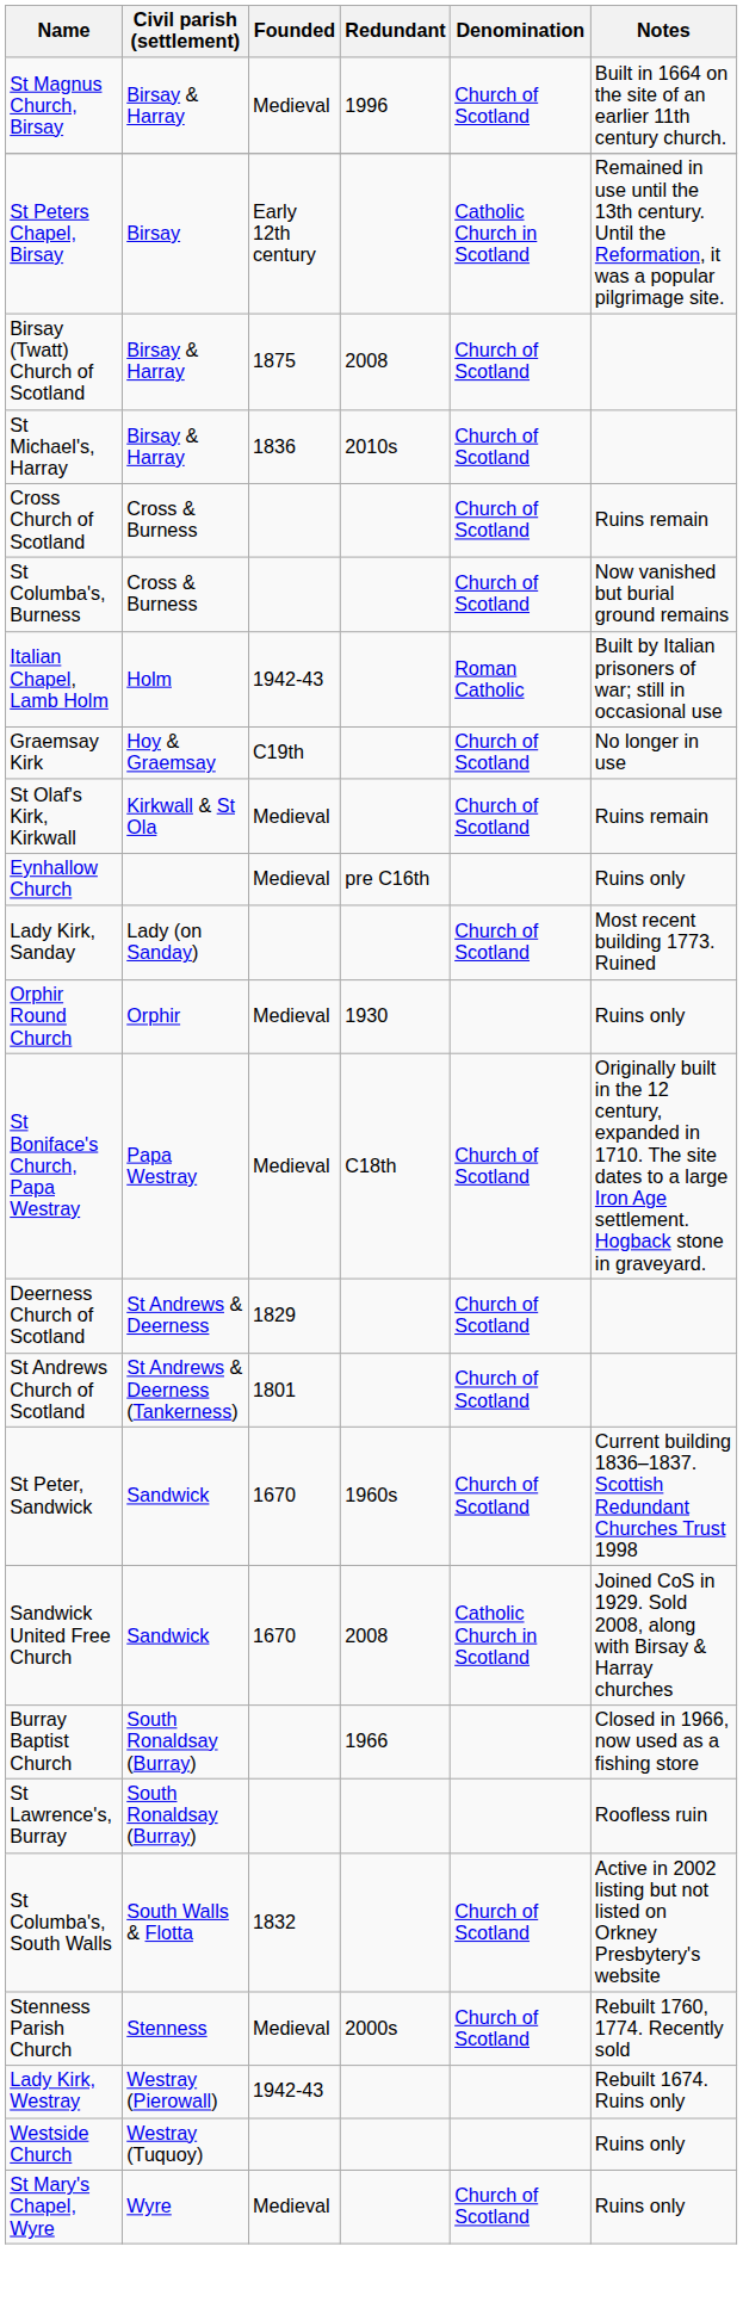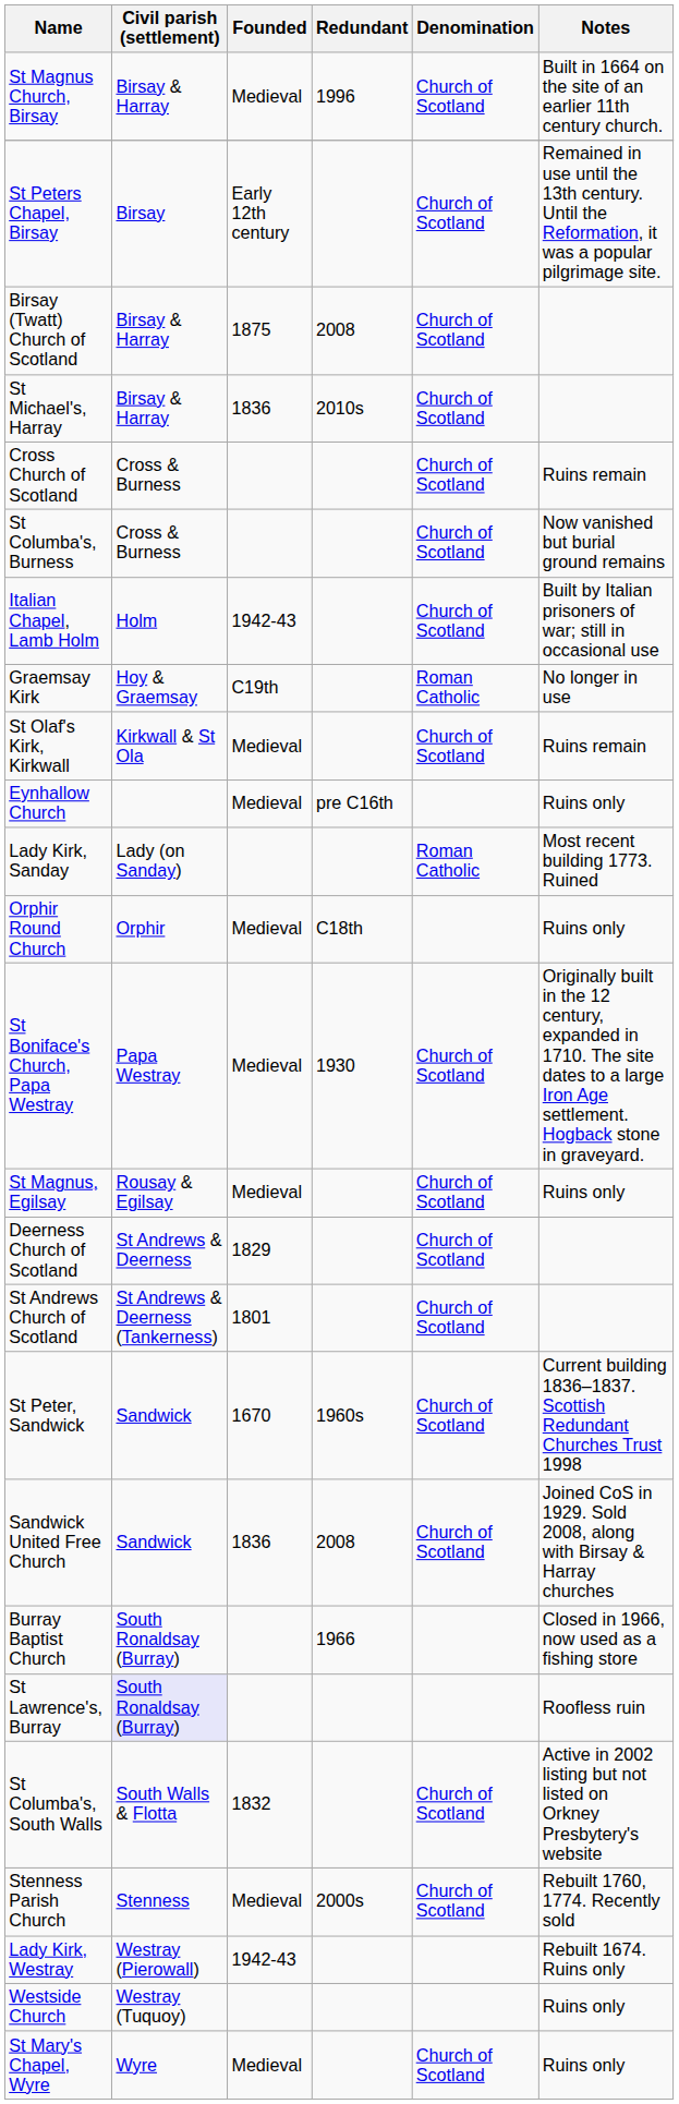 <table class="wikitable sortable">
 <tr>
 <th scope="col">Name</th>
 <th>Civil parish (settlement)</th>
 <th scope="col">Founded</th>
 <th>Redundant</th>
 <th scope="col">Denomination</th>
 <th>Notes</th>
 </tr>
 <tr>
 <td><a href='#'>St Magnus Church, Birsay</a></td>
 <td><a href='#'>Birsay</a> & <a href='#'>Harray</a></td>
 <td>Medieval</td>
 <td>1996</td>
 <td><a href='#'>Church of Scotland</a></td>
 <td>Built in 1664 on the site of an earlier 11th century church.</td>
 </tr>
 <tr>
 </tr>
 <tr>
 <td><a href='#'>St Peters Chapel, Birsay</a></td>
 <td><a href='#'>Birsay</a></td>
 <td>Early 12th century</td>
 <td></td>
-<td><a href='#'>Catholic Church in Scotland</a></td>
+<td><a href='#'>Church of Scotland</a></td>
 <td>Remained in use until the 13th century. Until the <a href='#'>Reformation</a>, it  was a popular pilgrimage site.</td>
 </tr>
 <tr>
 <td>Birsay (Twatt) Church of Scotland</td>
 <td><a href='#'>Birsay</a> & <a href='#'>Harray</a></td>
 <td>1875</td>
 <td>2008</td>
 <td><a href='#'>Church of Scotland</a></td>
 <td></td>
 </tr>
 <tr>
 <td>St Michael's, Harray</td>
 <td><a href='#'>Birsay</a> & <a href='#'>Harray</a></td>
 <td>1836</td>
 <td>2010s</td>
 <td><a href='#'>Church of Scotland</a></td>
 <td></td>
 </tr>
 <tr>
 <td>Cross Church of Scotland</td>
 <td>Cross & Burness</td>
 <td></td>
 <td></td>
 <td><a href='#'>Church of Scotland</a></td>
 <td>Ruins remain</td>
 </tr>
 <tr>
 <td>St Columba's, Burness</td>
 <td>Cross & Burness</td>
 <td></td>
 <td></td>
 <td><a href='#'>Church of Scotland</a></td>
 <td>Now vanished but burial ground remains</td>
 </tr>
 <tr>
 <td><a href='#'>Italian Chapel</a>, <a href='#'>Lamb Holm</a></td>
 <td><a href='#'>Holm</a></td>
 <td>1942-43</td>
 <td></td>
-<td><a href='#'>Roman Catholic</a></td>
+<td><a href='#'>Church of Scotland</a></td>
 <td>Built by Italian prisoners of war; still in occasional use</td>
 </tr>
 <tr>
 <td>Graemsay Kirk</td>
 <td><a href='#'>Hoy</a> & <a href='#'>Graemsay</a></td>
 <td>C19th</td>
 <td></td>
-<td><a href='#'>Church of Scotland</a></td>
+<td><a href='#'>Roman Catholic</a></td>
 <td>No longer in use</td>
 </tr>
 <tr>
 <td>St Olaf's Kirk, Kirkwall</td>
 <td><a href='#'>Kirkwall</a> & <a href='#'>St Ola</a></td>
 <td>Medieval</td>
 <td></td>
 <td><a href='#'>Church of Scotland</a></td>
 <td>Ruins remain</td>
 </tr>
 <tr>
 <td><a href='#'>Eynhallow Church</a></td>
 <td></td>
 <td>Medieval</td>
 <td>pre C16th</td>
 <td></td>
 <td>Ruins only</td>
 </tr>
 <tr>
 <td>Lady Kirk, Sanday</td>
 <td>Lady (on <a href='#'>Sanday</a>)</td>
 <td></td>
 <td></td>
-<td><a href='#'>Church of Scotland</a></td>
+<td><a href='#'>Roman Catholic</a></td>
 <td>Most recent building 1773. Ruined</td>
 </tr>
 <tr>
 <td><a href='#'>Orphir Round Church</a></td>
 <td><a href='#'>Orphir</a></td>
 <td>Medieval</td>
-<td>1930</td>
+<td>C18th</td>
 <td></td>
 <td>Ruins only</td>
 </tr>
 <tr>
 <td><a href='#'>St Boniface's Church, Papa Westray</a></td>
 <td><a href='#'>Papa Westray</a></td>
 <td>Medieval</td>
-<td>C18th</td>
+<td>1930</td>
 <td><a href='#'>Church of Scotland</a></td>
 <td>Originally built in the 12 century, expanded in 1710. The site dates to a large <a href='#'>Iron Age</a> settlement. <a href='#'>Hogback</a> stone in graveyard.</td>
+</tr>
+<tr>
+<td><a href='#'>St Magnus, Egilsay</a></td>
+<td><a href='#'>Rousay</a> & <a href='#'>Egilsay</a></td>
+<td>Medieval</td>
+<td></td>
+<td><a href='#'>Church of Scotland</a></td>
+<td>Ruins only</td>
 </tr>
 <tr>
 <td>Deerness Church of Scotland</td>
 <td><a href='#'>St Andrews</a> & <a href='#'>Deerness</a></td>
 <td>1829</td>
 <td></td>
 <td><a href='#'>Church of Scotland</a></td>
 <td></td>
 </tr>
 <tr>
 <td>St Andrews Church of Scotland</td>
 <td><a href='#'>St Andrews</a> & <a href='#'>Deerness</a> (<a href='#'>Tankerness</a>)</td>
 <td>1801</td>
 <td></td>
 <td><a href='#'>Church of Scotland</a></td>
 <td></td>
 </tr>
 <tr>
 <td>St Peter, Sandwick</td>
 <td><a href='#'>Sandwick</a></td>
 <td>1670</td>
 <td>1960s</td>
 <td><a href='#'>Church of Scotland</a></td>
 <td>Current building 1836–1837. <a href='#'>Scottish Redundant Churches Trust</a> 1998</td>
 </tr>
 <tr>
 <td>Sandwick United Free Church</td>
 <td><a href='#'>Sandwick</a></td>
-<td>1670</td>
+<td>1836</td>
 <td>2008</td>
-<td><a href='#'>Catholic Church in Scotland</a></td>
+<td><a href='#'>Church of Scotland</a></td>
 <td>Joined CoS in 1929. Sold 2008, along with Birsay & Harray churches</td>
 </tr>
 <tr>
 <td>Burray Baptist Church</td>
 <td><a href='#'>South Ronaldsay</a> (<a href='#'>Burray</a>)</td>
 <td></td>
 <td>1966</td>
 <td></td>
 <td>Closed in 1966, now used as a fishing store</td>
 </tr>
 <tr>
 <td>St Lawrence's, Burray</td>
-<td><a href='#'>South Ronaldsay</a> (<a href='#'>Burray</a>)</td>
+<td style="background: lavender;"><a href='#'>South Ronaldsay</a> (<a href='#'>Burray</a>)</td>
 <td></td>
 <td></td>
 <td></td>
 <td>Roofless ruin</td>
 </tr>
 <tr>
 <td>St Columba's, South Walls</td>
 <td><a href='#'>South Walls</a> & <a href='#'>Flotta</a></td>
 <td>1832</td>
 <td></td>
 <td><a href='#'>Church of Scotland</a></td>
 <td>Active in 2002 listing but not listed on Orkney Presbytery's website</td>
 </tr>
 <tr>
 <td>Stenness Parish Church</td>
 <td><a href='#'>Stenness</a></td>
 <td>Medieval</td>
 <td>2000s</td>
 <td><a href='#'>Church of Scotland</a></td>
 <td>Rebuilt 1760, 1774. Recently sold</td>
 </tr>
 <tr>
 <td><a href='#'>Lady Kirk, Westray</a></td>
 <td><a href='#'>Westray</a> (<a href='#'>Pierowall</a>)</td>
 <td>1942-43</td>
 <td></td>
 <td></td>
 <td>Rebuilt 1674. Ruins only</td>
 </tr>
 <tr>
 <td><a href='#'>Westside Church</a></td>
 <td><a href='#'>Westray</a> (Tuquoy)</td>
 <td></td>
 <td></td>
 <td></td>
 <td>Ruins only</td>
 </tr>
 <tr>
 <td><a href='#'>St Mary's Chapel, Wyre</a></td>
 <td><a href='#'>Wyre</a></td>
 <td>Medieval</td>
 <td></td>
 <td><a href='#'>Church of Scotland</a></td>
 <td>Ruins only</td>
 </tr>
 </table>
